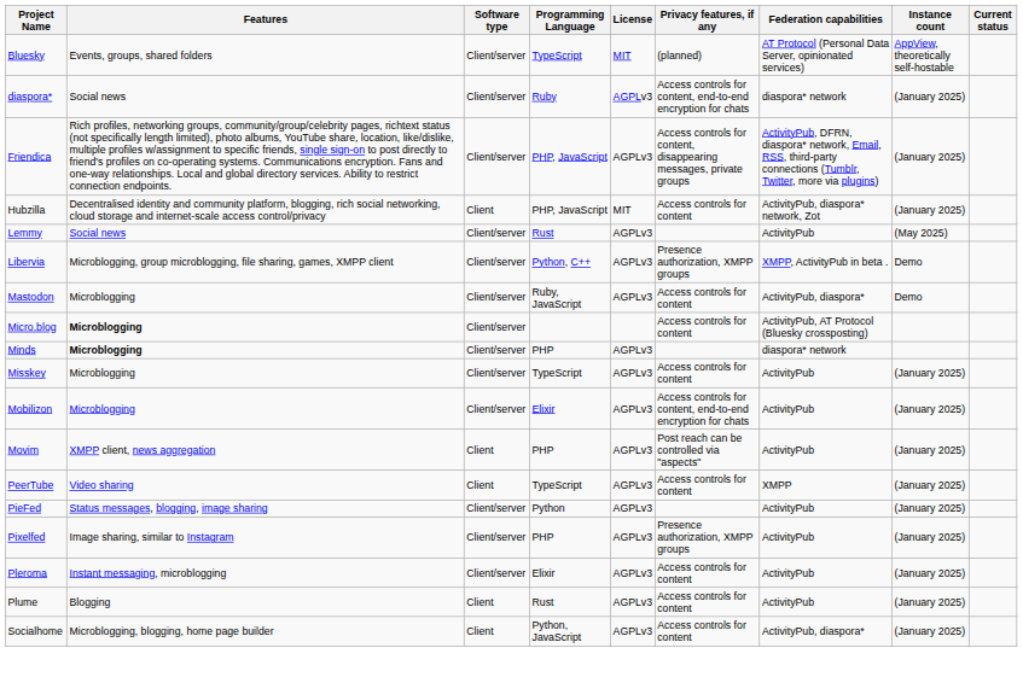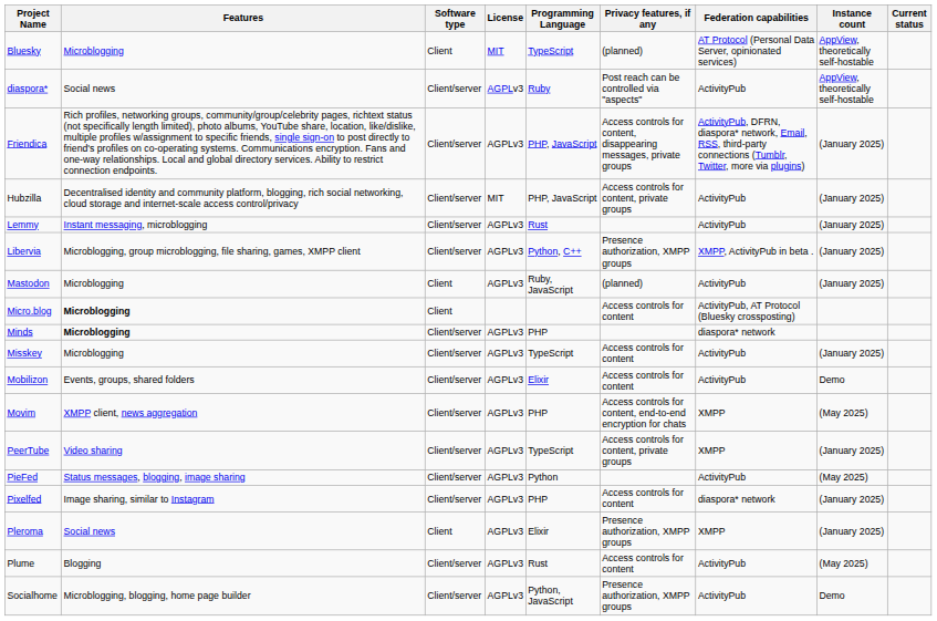 <table class="wikitable sortable" style="font-size: small;">
 <tr>
 <th scope=col>Project Name</th>
 <th scope=col>Features</th>
 <th scope=col>Software type</th>
+<th scope=col>License</th>
 <th scope=col>Programming Language</th>
-<th scope=col>License</th>
 <th scope=col>Privacy features, if any</th>
 <th scope=col>Federation capabilities</th>
 <th scope=col data-sort-type="number">Instance count</th>
 <th scope=col>Current status</th>
 </tr>
 <tr>
 <td><a href='#'>Bluesky</a></td>
-<td>Events, groups, shared folders</td>
-<td>Client/server</td>
+<td><a href='#'>Microblogging</a></td>
+<td>Client</td>
+<td><a href='#'>MIT</a></td>
 <td><a href='#'>TypeScript</a></td>
-<td><a href='#'>MIT</a></td>
 <td> (planned)</td>
 <td><a href='#'>AT Protocol</a> (Personal Data Server, opinionated services)</td>
 <td> <a href='#'>AppView</a>, theoretically self-hostable</td>
 <td></td>
 </tr>
 <tr>
 <td><a href='#'>diaspora*</a></td>
 <td>Social news</td>
 <td>Client/server</td>
+<td><a href='#'>AGPL</a>v3</td>
 <td><a href='#'>Ruby</a></td>
-<td><a href='#'>AGPL</a>v3</td>
-<td>Access controls for content, end-to-end encryption for chats</td>
-<td>diaspora* network</td>
-<td> (January 2025)</td>
+<td>Post reach can be controlled via "aspects"</td>
+<td>ActivityPub</td>
+<td> <a href='#'>AppView</a>, theoretically self-hostable</td>
 <td></td>
 </tr>
 <tr>
 <td><a href='#'>Friendica</a></td>
 <td>Rich profiles, networking groups, community/group/celebrity pages, richtext status (not specifically length limited), photo albums, YouTube share, location, like/dislike, multiple profiles w/assignment to specific friends, <a href='#'>single sign-on</a> to post directly to friend's profiles on co-operating systems. Communications encryption. Fans and one-way relationships. Local and global directory services. Ability to restrict connection endpoints.</td>
 <td>Client/server</td>
+<td>AGPLv3</td>
 <td><a href='#'>PHP</a>, <a href='#'>JavaScript</a></td>
-<td>AGPLv3</td>
 <td>Access controls for content, disappearing messages, private groups</td>
 <td><a href='#'>ActivityPub</a>, DFRN, diaspora* network, <a href='#'>Email</a>, <a href='#'>RSS</a>, third-party connections (<a href='#'>Tumblr</a>, <a href='#'>Twitter</a>, more via <a href='#'>plugins</a>)</td>
 <td> (January 2025)</td>
 <td></td>
 </tr>
 <tr>
 <td>Hubzilla</td>
 <td>Decentralised identity and community platform, blogging, rich social networking, cloud storage and internet-scale access control/privacy</td>
-<td>Client</td>
+<td>Client/server</td>
+<td>MIT</td>
 <td>PHP, JavaScript</td>
-<td>MIT</td>
-<td>Access controls for content</td>
-<td>ActivityPub, diaspora* network, Zot</td>
+<td>Access controls for content, private groups</td>
+<td>ActivityPub</td>
 <td> (January 2025)</td>
 <td></td>
 </tr>
 <tr>
 <td><a href='#'>Lemmy</a></td>
-<td><a href='#'>Social news</a></td>
+<td><a href='#'>Instant messaging</a>, microblogging</td>
 <td>Client/server</td>
+<td>AGPLv3</td>
 <td><a href='#'>Rust</a></td>
-<td>AGPLv3</td>
 <td></td>
 <td>ActivityPub</td>
-<td> (May 2025)</td>
+<td> (January 2025)</td>
 <td></td>
 </tr>
 <tr>
 <td><a href='#'>Libervia</a></td>
 <td>Microblogging, group microblogging, file sharing, games, XMPP client</td>
 <td>Client/server</td>
+<td>AGPLv3</td>
 <td><a href='#'>Python</a>, <a href='#'>C++</a></td>
-<td>AGPLv3</td>
 <td>Presence authorization, XMPP groups</td>
 <td><a href='#'>XMPP</a>, ActivityPub in beta .</td>
-<td>Demo</td>
+<td> (January 2025)</td>
 <td></td>
 </tr>
 <tr>
 <td><a href='#'>Mastodon</a></td>
 <td>Microblogging</td>
-<td>Client/server</td>
+<td>Client</td>
+<td>AGPLv3</td>
 <td>Ruby, JavaScript</td>
-<td>AGPLv3</td>
-<td>Access controls for content</td>
-<td>ActivityPub, diaspora*</td>
-<td>Demo</td>
+<td> (planned)</td>
+<td>ActivityPub</td>
+<td> (January 2025)</td>
 <td></td>
 </tr>
 <tr>
 <td><a href='#'>Micro.blog</a></td>
 <td><strong>Microblogging</strong></td>
-<td>Client/server</td>
+<td>Client</td>
 <td></td>
 <td></td>
 <td>Access controls for content</td>
 <td>ActivityPub, AT Protocol (Bluesky crossposting)</td>
 <td></td>
 <td></td>
 </tr>
 <tr>
 <td><a href='#'>Minds</a></td>
 <td><strong>Microblogging</strong></td>
 <td>Client/server</td>
+<td>AGPLv3</td>
 <td>PHP</td>
-<td>AGPLv3</td>
 <td></td>
 <td>diaspora* network</td>
 <td></td>
 <td></td>
 </tr>
 <tr>
 <td><a href='#'>Misskey</a></td>
 <td>Microblogging</td>
 <td>Client/server</td>
+<td>AGPLv3</td>
 <td>TypeScript</td>
-<td>AGPLv3</td>
 <td>Access controls for content</td>
 <td>ActivityPub</td>
 <td> (January 2025)</td>
 <td></td>
 </tr>
 <tr>
 <td><a href='#'>Mobilizon</a></td>
-<td><a href='#'>Microblogging</a></td>
+<td>Events, groups, shared folders</td>
 <td>Client/server</td>
+<td>AGPLv3</td>
 <td><a href='#'>Elixir</a></td>
-<td>AGPLv3</td>
-<td>Access controls for content, end-to-end encryption for chats</td>
+<td>Access controls for content</td>
 <td>ActivityPub</td>
-<td> (January 2025)</td>
+<td>Demo</td>
 <td></td>
 </tr>
 <tr>
 <td><a href='#'>Movim</a></td>
 <td><a href='#'>XMPP</a> client, <a href='#'>news aggregation</a></td>
-<td>Client</td>
+<td>Client/server</td>
+<td>AGPLv3</td>
 <td>PHP</td>
-<td>AGPLv3</td>
-<td>Post reach can be controlled via "aspects"</td>
-<td>ActivityPub</td>
-<td> (January 2025)</td>
+<td>Access controls for content, end-to-end encryption for chats</td>
+<td>XMPP</td>
+<td> (May 2025)</td>
 <td></td>
 </tr>
 <tr>
 <td><a href='#'>PeerTube</a></td>
 <td><a href='#'>Video sharing</a></td>
-<td>Client</td>
+<td>Client/server</td>
+<td>AGPLv3</td>
 <td>TypeScript</td>
-<td>AGPLv3</td>
-<td>Access controls for content</td>
+<td>Access controls for content, private groups</td>
 <td>XMPP</td>
 <td> (January 2025)</td>
 <td></td>
 </tr>
 <tr>
 <td><a href='#'>PieFed</a></td>
 <td><a href='#'>Status messages</a>, <a href='#'>blogging</a>, <a href='#'>image sharing</a></td>
 <td>Client/server</td>
+<td>AGPLv3</td>
 <td>Python</td>
-<td>AGPLv3</td>
 <td></td>
 <td>ActivityPub</td>
-<td> (January 2025)</td>
+<td> (May 2025)</td>
 <td></td>
 </tr>
 <tr>
 <td><a href='#'>Pixelfed</a></td>
 <td>Image sharing, similar to <a href='#'>Instagram</a></td>
 <td>Client/server</td>
+<td>AGPLv3</td>
 <td>PHP</td>
-<td>AGPLv3</td>
-<td>Presence authorization, XMPP groups</td>
-<td>ActivityPub</td>
+<td>Access controls for content</td>
+<td>diaspora* network</td>
 <td> (January 2025)</td>
 <td></td>
 </tr>
 <tr>
 <td><a href='#'>Pleroma</a></td>
-<td><a href='#'>Instant messaging</a>, microblogging</td>
-<td>Client/server</td>
+<td><a href='#'>Social news</a></td>
+<td>Client</td>
+<td>AGPLv3</td>
 <td>Elixir</td>
-<td>AGPLv3</td>
-<td>Access controls for content</td>
-<td>ActivityPub</td>
+<td>Presence authorization, XMPP groups</td>
+<td>XMPP</td>
 <td> (January 2025)</td>
 <td></td>
 </tr>
 <tr>
 <td>Plume</td>
 <td>Blogging</td>
-<td>Client</td>
+<td>Client/server</td>
+<td>AGPLv3</td>
 <td>Rust</td>
-<td>AGPLv3</td>
 <td>Access controls for content</td>
 <td>ActivityPub</td>
-<td> (January 2025)</td>
+<td> (May 2025)</td>
 <td></td>
 </tr>
 <tr>
 <td>Socialhome</td>
 <td>Microblogging, blogging, home page builder</td>
-<td>Client</td>
+<td>Client/server</td>
+<td>AGPLv3</td>
 <td>Python, JavaScript</td>
-<td>AGPLv3</td>
-<td>Access controls for content</td>
-<td>ActivityPub, diaspora*</td>
-<td> (January 2025)</td>
+<td>Presence authorization, XMPP groups</td>
+<td>ActivityPub</td>
+<td>Demo</td>
 <td></td>
 </tr>
 </table>
